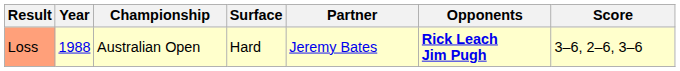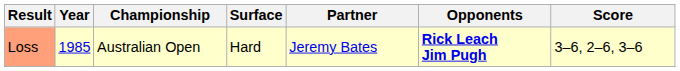 <table class="sortable wikitable">
 <tr>
 <th style="width:40px">Result</th>
 <th style="width:35px">Year</th>
 <th style="width:140px">Championship</th>
 <th style="width:50px">Surface</th>
 <th style="width:140px">Partner</th>
 <th style="width:140px">Opponents</th>
 <th style="width:130px" class="unsortable">Score</th>
 </tr>
 <tr style="background:#ffffcc;">
 <td style="background:#ffa07a;">Loss</td>
-<td><a href='#'>1988</a></td>
+<td><a href='#'>1985</a></td>
 <td>Australian Open</td>
 <td>Hard</td>
 <td> <a href='#'>Jeremy Bates</a></td>
 <td><strong> <a href='#'>Rick Leach</a><br> <a href='#'>Jim Pugh</a></strong></td>
 <td>3–6, 2–6, 3–6</td>
 </tr>
 </table>
